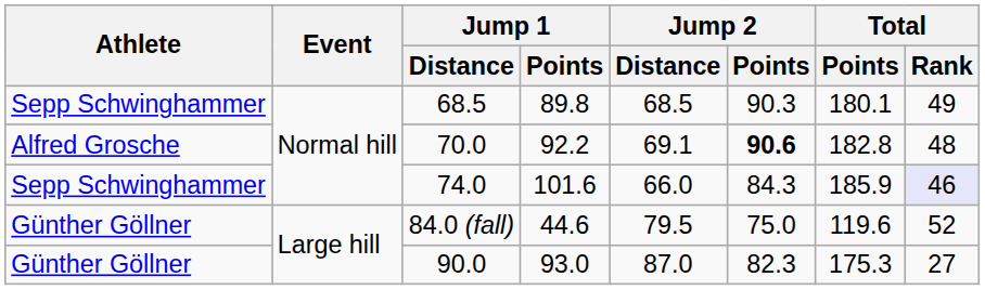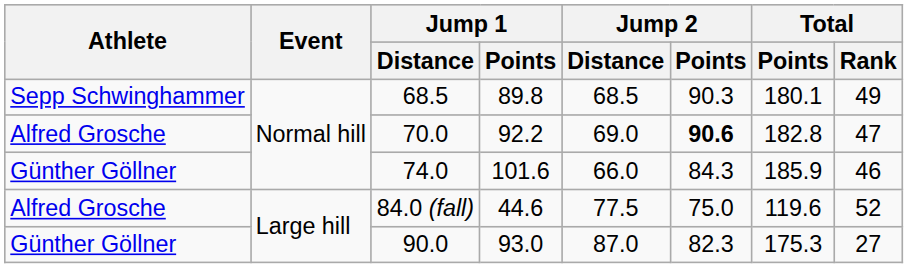 <table class="wikitable" style="font-size:90%">
 <tr>
 <th rowspan="2">Athlete</th>
 <th rowspan="2">Event</th>
 <th colspan="2">Jump 1</th>
 <th colspan="2">Jump 2</th>
 <th colspan="2">Total</th>
 </tr>
 <tr>
 <th>Distance</th>
 <th>Points</th>
 <th>Distance</th>
 <th>Points</th>
 <th>Points</th>
 <th>Rank</th>
 </tr>
 <tr>
 <td><a href='#'>Sepp Schwinghammer</a></td>
 <td rowspan="3">Normal hill</td>
 <td align="center">68.5</td>
 <td align="center">89.8</td>
 <td align="center">68.5</td>
 <td align="center">90.3</td>
 <td align="center">180.1</td>
 <td align="center">49</td>
 </tr>
 <tr>
 <td><a href='#'>Alfred Grosche</a></td>
 <td align="center">70.0</td>
 <td align="center">92.2</td>
-<td align="center">69.1</td>
+<td align="center">69.0</td>
 <td align="center"><strong>90.6</strong></td>
 <td align="center">182.8</td>
-<td align="center">48</td>
+<td align="center">47</td>
 </tr>
 <tr>
-<td><a href='#'>Sepp Schwinghammer</a></td>
+<td><a href='#'>Günther Göllner</a></td>
 <td align="center">74.0</td>
 <td align="center">101.6</td>
 <td align="center">66.0</td>
 <td align="center">84.3</td>
 <td align="center">185.9</td>
-<td align="center" style="background: lavender;">46</td>
+<td align="center">46</td>
 </tr>
 <tr>
-<td><a href='#'>Günther Göllner</a></td>
+<td><a href='#'>Alfred Grosche</a></td>
 <td rowspan="2">Large hill</td>
 <td align="center">84.0 <em>(fall)</em></td>
 <td align="center">44.6</td>
-<td align="center">79.5</td>
+<td align="center">77.5</td>
 <td align="center">75.0</td>
 <td align="center">119.6</td>
 <td align="center">52</td>
 </tr>
 <tr>
 <td><a href='#'>Günther Göllner</a></td>
 <td align="center">90.0</td>
 <td align="center">93.0</td>
 <td align="center">87.0</td>
 <td align="center">82.3</td>
 <td align="center">175.3</td>
 <td align="center">27</td>
 </tr>
 </table>
